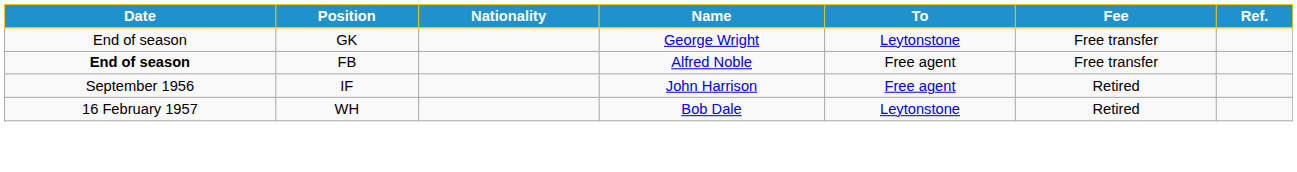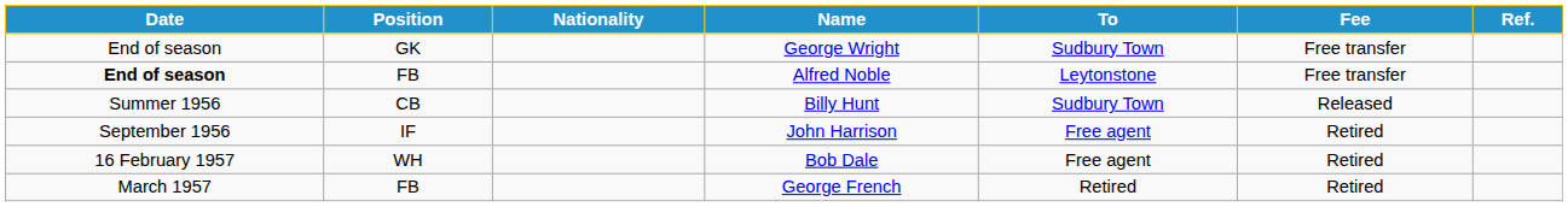 <table class="wikitable" style="text-align:center; font-size:90%; width:100%;">
 <tr>
 <th style="background:#2191CC; color:white; border:1px solid #F7C408; text-align:center;">Date</th>
 <th style="background:#2191CC; color:white; border:1px solid #F7C408; text-align:center;">Position</th>
 <th style="background:#2191CC; color:white; border:1px solid #F7C408; text-align:center;">Nationality</th>
 <th style="background:#2191CC; color:white; border:1px solid #F7C408; text-align:center;">Name</th>
 <th style="background:#2191CC; color:white; border:1px solid #F7C408; text-align:center;">To</th>
 <th style="background:#2191CC; color:white; border:1px solid #F7C408; text-align:center;">Fee</th>
 <th style="background:#2191CC; color:white; border:1px solid #F7C408; text-align:center;">Ref.</th>
 </tr>
 <tr>
 <td>End of season</td>
 <td>GK</td>
 <td></td>
 <td><a href='#'>George Wright</a></td>
-<td> <a href='#'>Leytonstone</a></td>
+<td> <a href='#'>Sudbury Town</a></td>
 <td>Free transfer</td>
 <td></td>
 </tr>
 <tr>
 <td><strong>End of season</strong></td>
 <td>FB</td>
 <td></td>
 <td><a href='#'>Alfred Noble</a></td>
-<td>Free agent</td>
+<td> <a href='#'>Leytonstone</a></td>
 <td>Free transfer</td>
+<td></td>
+</tr>
+<tr>
+<td>Summer 1956</td>
+<td>CB</td>
+<td></td>
+<td><a href='#'>Billy Hunt</a></td>
+<td> <a href='#'>Sudbury Town</a></td>
+<td>Released</td>
 <td></td>
 </tr>
 <tr>
 <td>September 1956</td>
 <td>IF</td>
 <td></td>
 <td><a href='#'>John Harrison</a></td>
 <td><a href='#'>Free agent</a></td>
 <td>Retired</td>
 <td></td>
 </tr>
 <tr>
 <td>16 February 1957</td>
 <td>WH</td>
 <td></td>
 <td><a href='#'>Bob Dale</a></td>
-<td> <a href='#'>Leytonstone</a></td>
+<td>Free agent</td>
+<td>Retired</td>
+<td></td>
+</tr>
+<tr>
+<td>March 1957</td>
+<td>FB</td>
+<td></td>
+<td><a href='#'>George French</a></td>
+<td>Retired</td>
 <td>Retired</td>
 <td></td>
 </tr>
 </table>
